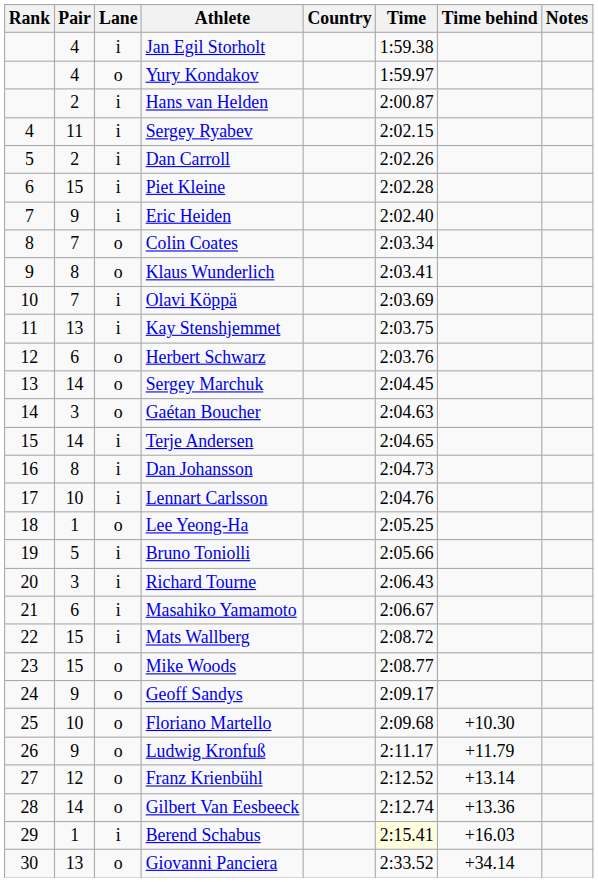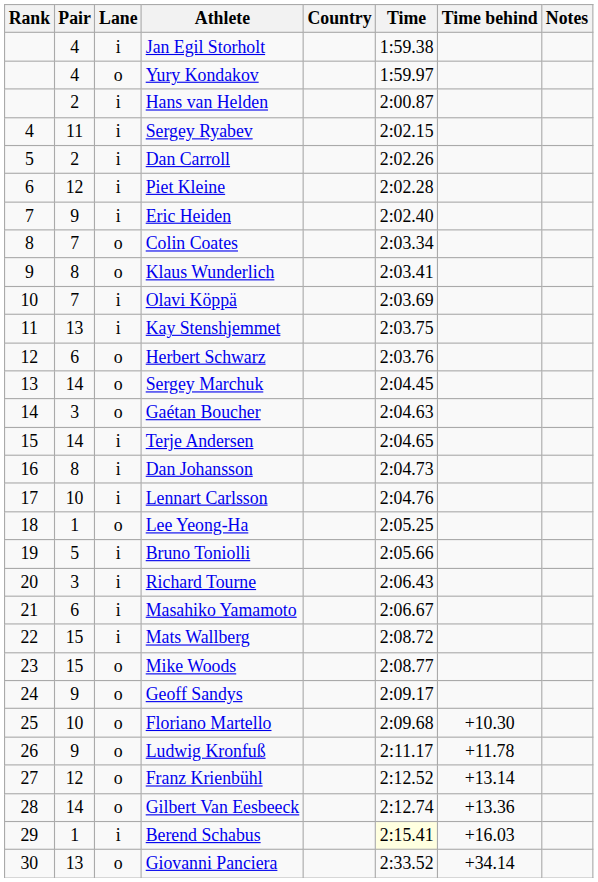 <table class="wikitable sortable" style="text-align:center">
 <tr>
 <th>Rank</th>
 <th>Pair</th>
 <th>Lane</th>
 <th>Athlete</th>
 <th>Country</th>
 <th>Time</th>
 <th>Time behind</th>
 <th>Notes</th>
 </tr>
 <tr>
 <td></td>
 <td>4</td>
 <td>i</td>
 <td align=left><a href='#'>Jan Egil Storholt</a></td>
 <td align=left></td>
 <td>1:59.38</td>
 <td></td>
 <td></td>
 </tr>
 <tr>
 <td></td>
 <td>4</td>
 <td>o</td>
 <td align=left><a href='#'>Yury Kondakov</a></td>
 <td align=left></td>
 <td>1:59.97</td>
 <td></td>
 <td></td>
 </tr>
 <tr>
 <td></td>
 <td>2</td>
 <td>i</td>
 <td align=left><a href='#'>Hans van Helden</a></td>
 <td align=left></td>
 <td>2:00.87</td>
 <td></td>
 <td></td>
 </tr>
 <tr>
 <td>4</td>
 <td>11</td>
 <td>i</td>
 <td align=left><a href='#'>Sergey Ryabev</a></td>
 <td align=left></td>
 <td>2:02.15</td>
 <td></td>
 <td></td>
 </tr>
 <tr>
 <td>5</td>
 <td>2</td>
 <td>i</td>
 <td align=left><a href='#'>Dan Carroll</a></td>
 <td align=left></td>
 <td>2:02.26</td>
 <td></td>
 <td></td>
 </tr>
 <tr>
 <td>6</td>
-<td>15</td>
+<td>12</td>
 <td>i</td>
 <td align=left><a href='#'>Piet Kleine</a></td>
 <td align=left></td>
 <td>2:02.28</td>
 <td></td>
 <td></td>
 </tr>
 <tr>
 <td>7</td>
 <td>9</td>
 <td>i</td>
 <td align=left><a href='#'>Eric Heiden</a></td>
 <td align=left></td>
 <td>2:02.40</td>
 <td></td>
 <td></td>
 </tr>
 <tr>
 <td>8</td>
 <td>7</td>
 <td>o</td>
 <td align=left><a href='#'>Colin Coates</a></td>
 <td align=left></td>
 <td>2:03.34</td>
 <td></td>
 <td></td>
 </tr>
 <tr>
 <td>9</td>
 <td>8</td>
 <td>o</td>
 <td align=left><a href='#'>Klaus Wunderlich</a></td>
 <td align=left></td>
 <td>2:03.41</td>
 <td></td>
 <td></td>
 </tr>
 <tr>
 <td>10</td>
 <td>7</td>
 <td>i</td>
 <td align=left><a href='#'>Olavi Köppä</a></td>
 <td align=left></td>
 <td>2:03.69</td>
 <td></td>
 <td></td>
 </tr>
 <tr>
 <td>11</td>
 <td>13</td>
 <td>i</td>
 <td align=left><a href='#'>Kay Stenshjemmet</a></td>
 <td align=left></td>
 <td>2:03.75</td>
 <td></td>
 <td></td>
 </tr>
 <tr>
 <td>12</td>
 <td>6</td>
 <td>o</td>
 <td align=left><a href='#'>Herbert Schwarz</a></td>
 <td align=left></td>
 <td>2:03.76</td>
 <td></td>
 <td></td>
 </tr>
 <tr>
 <td>13</td>
 <td>14</td>
 <td>o</td>
 <td align=left><a href='#'>Sergey Marchuk</a></td>
 <td align=left></td>
 <td>2:04.45</td>
 <td></td>
 <td></td>
 </tr>
 <tr>
 <td>14</td>
 <td>3</td>
 <td>o</td>
 <td align=left><a href='#'>Gaétan Boucher</a></td>
 <td align=left></td>
 <td>2:04.63</td>
 <td></td>
 <td></td>
 </tr>
 <tr>
 <td>15</td>
 <td>14</td>
 <td>i</td>
 <td align=left><a href='#'>Terje Andersen</a></td>
 <td align=left></td>
 <td>2:04.65</td>
 <td></td>
 <td></td>
 </tr>
 <tr>
 <td>16</td>
 <td>8</td>
 <td>i</td>
 <td align=left><a href='#'>Dan Johansson</a></td>
 <td align=left></td>
 <td>2:04.73</td>
 <td></td>
 <td></td>
 </tr>
 <tr>
 <td>17</td>
 <td>10</td>
 <td>i</td>
 <td align=left><a href='#'>Lennart Carlsson</a></td>
 <td align=left></td>
 <td>2:04.76</td>
 <td></td>
 <td></td>
 </tr>
 <tr>
 <td>18</td>
 <td>1</td>
 <td>o</td>
 <td align=left><a href='#'>Lee Yeong-Ha</a></td>
 <td align=left></td>
 <td>2:05.25</td>
 <td></td>
 <td></td>
 </tr>
 <tr>
 <td>19</td>
 <td>5</td>
 <td>i</td>
 <td align=left><a href='#'>Bruno Toniolli</a></td>
 <td align=left></td>
 <td>2:05.66</td>
 <td></td>
 <td></td>
 </tr>
 <tr>
 <td>20</td>
 <td>3</td>
 <td>i</td>
 <td align=left><a href='#'>Richard Tourne</a></td>
 <td align=left></td>
 <td>2:06.43</td>
 <td></td>
 <td></td>
 </tr>
 <tr>
 <td>21</td>
 <td>6</td>
 <td>i</td>
 <td align=left><a href='#'>Masahiko Yamamoto</a></td>
 <td align=left></td>
 <td>2:06.67</td>
 <td></td>
 <td></td>
 </tr>
 <tr>
 <td>22</td>
 <td>15</td>
 <td>i</td>
 <td align=left><a href='#'>Mats Wallberg</a></td>
 <td align=left></td>
 <td>2:08.72</td>
 <td></td>
 <td></td>
 </tr>
 <tr>
 <td>23</td>
 <td>15</td>
 <td>o</td>
 <td align=left><a href='#'>Mike Woods</a></td>
 <td align=left></td>
 <td>2:08.77</td>
 <td></td>
 <td></td>
 </tr>
 <tr>
 <td>24</td>
 <td>9</td>
 <td>o</td>
 <td align=left><a href='#'>Geoff Sandys</a></td>
 <td align=left></td>
 <td>2:09.17</td>
 <td></td>
 <td></td>
 </tr>
 <tr>
 <td>25</td>
 <td>10</td>
 <td>o</td>
 <td align=left><a href='#'>Floriano Martello</a></td>
 <td align=left></td>
 <td>2:09.68</td>
 <td>+10.30</td>
 <td></td>
 </tr>
 <tr>
 <td>26</td>
 <td>9</td>
 <td>o</td>
 <td align=left><a href='#'>Ludwig Kronfuß</a></td>
 <td align=left></td>
 <td>2:11.17</td>
-<td>+11.79</td>
+<td>+11.78</td>
 <td></td>
 </tr>
 <tr>
 <td>27</td>
 <td>12</td>
 <td>o</td>
 <td align=left><a href='#'>Franz Krienbühl</a></td>
 <td align=left></td>
 <td>2:12.52</td>
 <td>+13.14</td>
 <td></td>
 </tr>
 <tr>
 <td>28</td>
 <td>14</td>
 <td>o</td>
 <td align=left><a href='#'>Gilbert Van Eesbeeck</a></td>
 <td align=left></td>
 <td>2:12.74</td>
 <td>+13.36</td>
 <td></td>
 </tr>
 <tr>
 <td>29</td>
 <td>1</td>
 <td>i</td>
 <td align=left><a href='#'>Berend Schabus</a></td>
 <td align=left></td>
 <td style="background: lightyellow;">2:15.41</td>
 <td>+16.03</td>
 <td></td>
 </tr>
 <tr>
 <td>30</td>
 <td>13</td>
 <td>o</td>
 <td align=left><a href='#'>Giovanni Panciera</a></td>
 <td align=left></td>
 <td>2:33.52</td>
 <td>+34.14</td>
 <td></td>
 </tr>
 </table>
